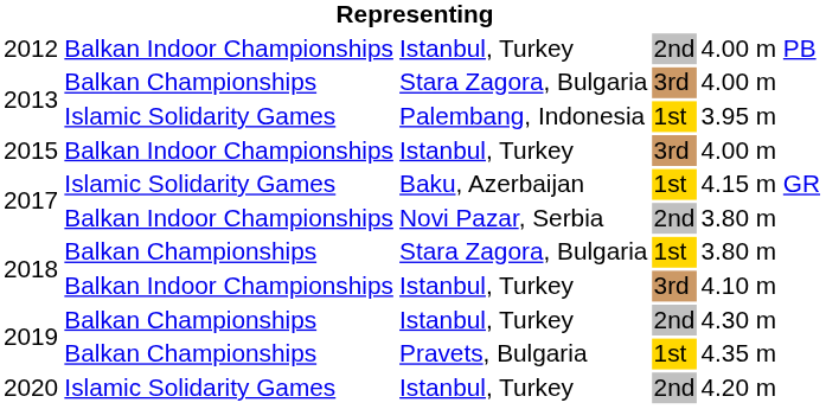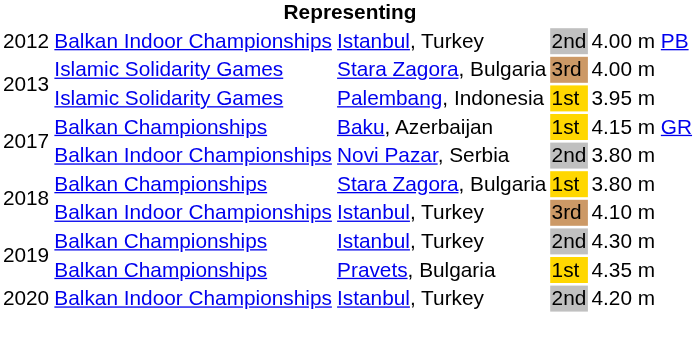 <table>
 <tr>
 <th colspan=6>Representing </th>
 </tr>
 <tr>
 <td>2012</td>
 <td><a href='#'>Balkan Indoor Championships</a></td>
 <td><a href='#'>Istanbul</a>, Turkey</td>
 <td bgcolor=silver>2nd</td>
 <td>4.00 m <a href='#'>PB</a></td>
 </tr>
 <tr>
 <td rowspan=2>2013</td>
-<td><a href='#'>Balkan Championships</a></td>
+<td><a href='#'>Islamic Solidarity Games</a></td>
 <td><a href='#'>Stara Zagora</a>, Bulgaria</td>
 <td bgcolor=#c96>3rd</td>
 <td>4.00 m</td>
 <td></td>
 </tr>
 <tr>
 <td><a href='#'>Islamic Solidarity Games</a></td>
 <td><a href='#'>Palembang</a>, Indonesia</td>
 <td bgcolor=gold>1st</td>
 <td>3.95 m</td>
 <td></td>
 </tr>
 <tr>
-<td>2015</td>
-<td><a href='#'>Balkan Indoor Championships</a></td>
-<td><a href='#'>Istanbul</a>, Turkey</td>
-<td bgcolor=#c96>3rd</td>
-<td>4.00 m</td>
-<td></td>
-</tr>
-<tr>
 <td rowspan=2>2017</td>
-<td><a href='#'>Islamic Solidarity Games</a></td>
+<td><a href='#'>Balkan Championships</a></td>
 <td><a href='#'>Baku</a>, Azerbaijan</td>
 <td bgcolor=gold>1st</td>
 <td>4.15 m <a href='#'>GR</a></td>
 <td></td>
 </tr>
 <tr>
 <td><a href='#'>Balkan Indoor Championships</a></td>
 <td><a href='#'>Novi Pazar</a>, Serbia</td>
 <td bgcolor=silver>2nd</td>
 <td>3.80 m</td>
 <td></td>
 </tr>
 <tr>
 <td rowspan=2>2018</td>
 <td><a href='#'>Balkan Championships</a></td>
 <td><a href='#'>Stara Zagora</a>, Bulgaria</td>
 <td bgcolor=gold>1st</td>
 <td>3.80 m</td>
 <td></td>
 </tr>
 <tr>
 <td><a href='#'>Balkan Indoor Championships</a></td>
 <td><a href='#'>Istanbul</a>, Turkey</td>
 <td bgcolor=#c96>3rd</td>
 <td>4.10 m</td>
 <td></td>
 </tr>
 <tr>
 <td rowspan=2>2019</td>
 <td><a href='#'>Balkan Championships</a></td>
 <td><a href='#'>Istanbul</a>, Turkey</td>
 <td bgcolor=silver>2nd</td>
 <td>4.30 m</td>
 <td></td>
 </tr>
 <tr>
 <td><a href='#'>Balkan Championships</a></td>
 <td><a href='#'>Pravets</a>, Bulgaria</td>
 <td bgcolor=gold>1st</td>
 <td>4.35 m</td>
 <td></td>
 </tr>
 <tr>
 <td>2020</td>
-<td><a href='#'>Islamic Solidarity Games</a></td>
+<td><a href='#'>Balkan Indoor Championships</a></td>
 <td><a href='#'>Istanbul</a>, Turkey</td>
 <td bgcolor=silver>2nd</td>
 <td>4.20  m</td>
 <td></td>
 </tr>
 </table>
